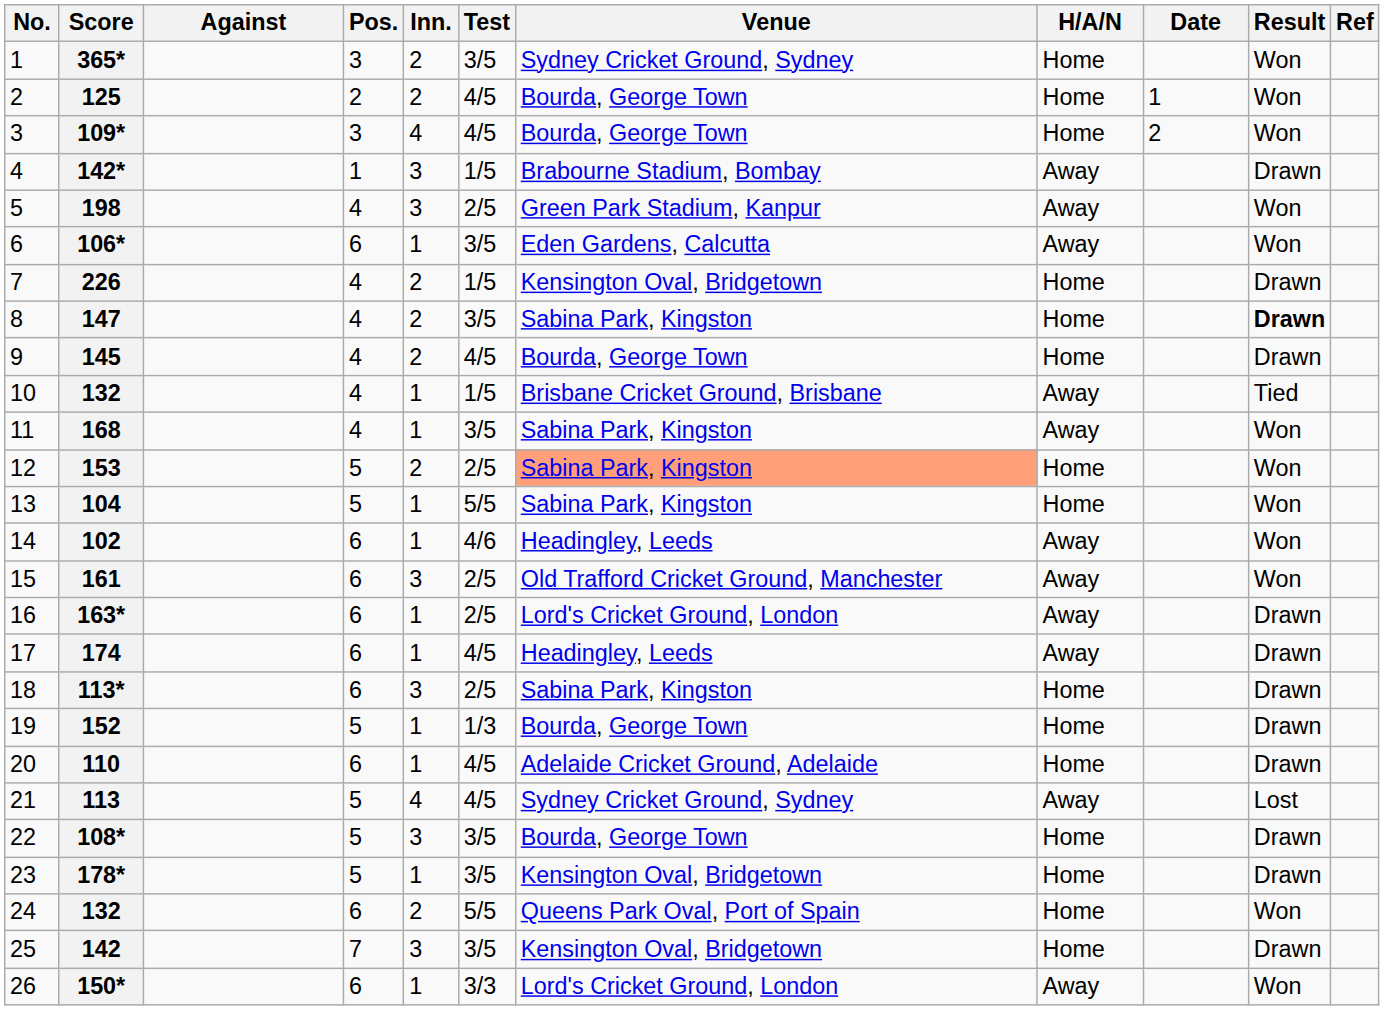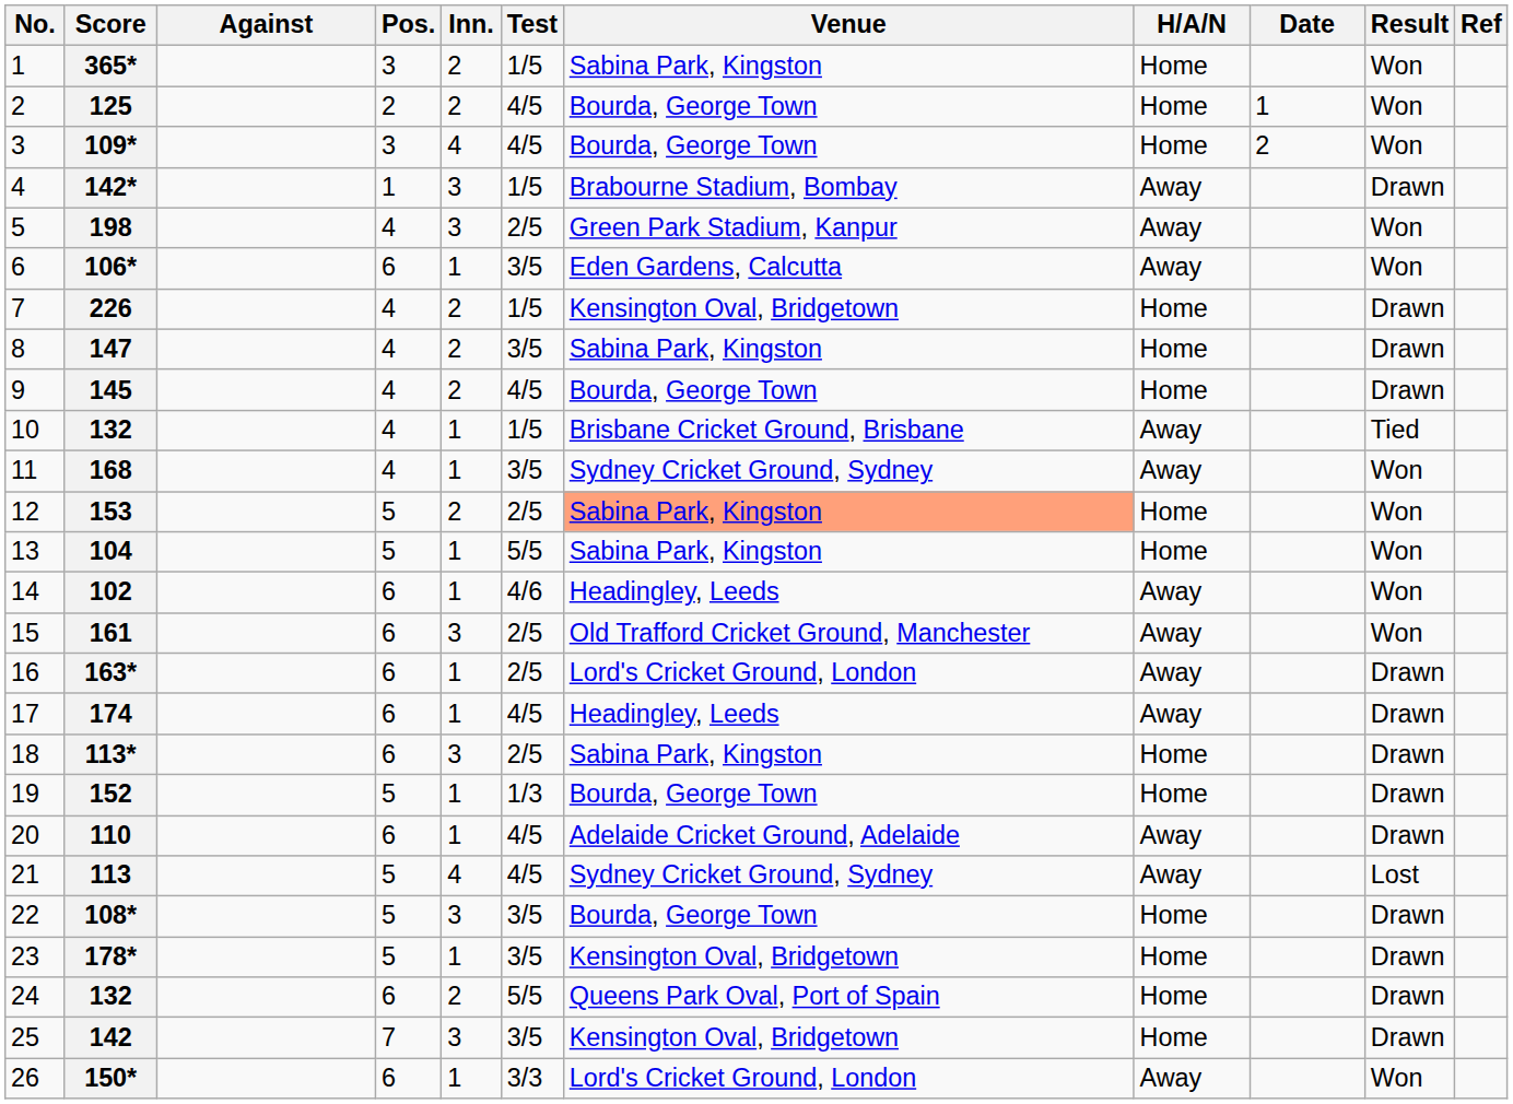 <table class="wikitable sortable plainrowheaders" style="font-size: 100%">
 <tr>
 <th scope="col" style="width:30px;">No.</th>
 <th scope="col" style="width:50px;">Score</th>
 <th scope="col" style="width:130px;">Against</th>
 <th scope="col" style="width:30px;">Pos.</th>
 <th scope="col" style="width:30px;">Inn.</th>
 <th scope="col" style="width:30px;">Test</th>
 <th scope="col" style="width:350px;">Venue</th>
 <th scope="col" style="width:65px;">H/A/N</th>
 <th scope="col" style="width:65px;">Date</th>
 <th scope="col" style="width:25px;">Result</th>
 <th scope="col" style="width:25px;">Ref</th>
 </tr>
 <tr>
 <td>1</td>
 <th scope="row"> 365*</th>
 <td></td>
 <td>3</td>
 <td>2</td>
-<td>3/5</td>
-<td><a href='#'>Sydney Cricket Ground</a>, <a href='#'>Sydney</a></td>
+<td>1/5</td>
+<td><a href='#'>Sabina Park</a>, <a href='#'>Kingston</a></td>
 <td>Home</td>
 <td></td>
 <td>Won</td>
 <td></td>
 </tr>
 <tr>
 <td>2</td>
 <th scope="row"> 125</th>
 <td></td>
 <td>2</td>
 <td>2</td>
 <td>4/5</td>
 <td><a href='#'>Bourda</a>, <a href='#'>George Town</a></td>
 <td>Home</td>
 <td><span>1</span></td>
 <td>Won</td>
 <td></td>
 </tr>
 <tr>
 <td>3</td>
 <th scope="row"> 109*</th>
 <td></td>
 <td>3</td>
 <td>4</td>
 <td>4/5</td>
 <td><a href='#'>Bourda</a>, <a href='#'>George Town</a></td>
 <td>Home</td>
 <td><span>2</span></td>
 <td>Won</td>
 <td></td>
 </tr>
 <tr>
 <td>4</td>
 <th scope="row"> 142*</th>
 <td></td>
 <td>1</td>
 <td>3</td>
 <td>1/5</td>
 <td><a href='#'>Brabourne Stadium</a>, <a href='#'>Bombay</a></td>
 <td>Away</td>
 <td></td>
 <td>Drawn</td>
 <td></td>
 </tr>
 <tr>
 <td>5</td>
 <th scope="row"> 198</th>
 <td></td>
 <td>4</td>
 <td>3</td>
 <td>2/5</td>
 <td><a href='#'>Green Park Stadium</a>, <a href='#'>Kanpur</a></td>
 <td>Away</td>
 <td></td>
 <td>Won</td>
 <td></td>
 </tr>
 <tr>
 <td>6</td>
 <th scope="row"> 106*</th>
 <td></td>
 <td>6</td>
 <td>1</td>
 <td>3/5</td>
 <td><a href='#'>Eden Gardens</a>, <a href='#'>Calcutta</a></td>
 <td>Away</td>
 <td></td>
 <td>Won</td>
 <td></td>
 </tr>
 <tr>
 <td>7</td>
 <th scope="row"> 226</th>
 <td></td>
 <td>4</td>
 <td>2</td>
 <td>1/5</td>
 <td><a href='#'>Kensington Oval</a>, <a href='#'>Bridgetown</a></td>
 <td>Home</td>
 <td></td>
 <td>Drawn</td>
 <td></td>
 </tr>
 <tr>
 <td>8</td>
 <th scope="row"> 147</th>
 <td></td>
 <td>4</td>
 <td>2</td>
 <td>3/5</td>
 <td><a href='#'>Sabina Park</a>, <a href='#'>Kingston</a></td>
 <td>Home</td>
 <td></td>
-<td><strong>Drawn</strong></td>
+<td>Drawn</td>
 <td></td>
 </tr>
 <tr>
 <td>9</td>
 <th scope="row"> 145</th>
 <td></td>
 <td>4</td>
 <td>2</td>
 <td>4/5</td>
 <td><a href='#'>Bourda</a>, <a href='#'>George Town</a></td>
 <td>Home</td>
 <td></td>
 <td>Drawn</td>
 <td></td>
 </tr>
 <tr>
 <td>10</td>
 <th scope="row"> 132</th>
 <td></td>
 <td>4</td>
 <td>1</td>
 <td>1/5</td>
 <td><a href='#'>Brisbane Cricket Ground</a>, <a href='#'>Brisbane</a></td>
 <td>Away</td>
 <td></td>
 <td>Tied</td>
 <td></td>
 </tr>
 <tr>
 <td>11</td>
 <th scope="row"> 168</th>
 <td></td>
 <td>4</td>
 <td>1</td>
 <td>3/5</td>
-<td><a href='#'>Sabina Park</a>, <a href='#'>Kingston</a></td>
+<td><a href='#'>Sydney Cricket Ground</a>, <a href='#'>Sydney</a></td>
 <td>Away</td>
 <td></td>
 <td>Won</td>
 <td></td>
 </tr>
 <tr>
 <td>12</td>
 <th scope="row"> 153</th>
 <td></td>
 <td>5</td>
 <td>2</td>
 <td>2/5</td>
 <td style="background: lightsalmon;"><a href='#'>Sabina Park</a>, <a href='#'>Kingston</a></td>
 <td>Home</td>
 <td></td>
 <td>Won</td>
 <td></td>
 </tr>
 <tr>
 <td>13</td>
 <th scope="row"> 104</th>
 <td></td>
 <td>5</td>
 <td>1</td>
 <td>5/5</td>
 <td><a href='#'>Sabina Park</a>, <a href='#'>Kingston</a></td>
 <td>Home</td>
 <td></td>
 <td>Won</td>
 <td></td>
 </tr>
 <tr>
 <td>14</td>
 <th scope="row"> 102</th>
 <td></td>
 <td>6</td>
 <td>1</td>
 <td>4/6</td>
 <td><a href='#'>Headingley</a>, <a href='#'>Leeds</a></td>
 <td>Away</td>
 <td></td>
 <td>Won</td>
 <td></td>
 </tr>
 <tr>
 <td>15</td>
 <th scope="row"> 161 </th>
 <td></td>
 <td>6</td>
 <td>3</td>
 <td>2/5</td>
 <td><a href='#'>Old Trafford Cricket Ground</a>, <a href='#'>Manchester</a></td>
 <td>Away</td>
 <td></td>
 <td>Won</td>
 <td></td>
 </tr>
 <tr>
 <td>16</td>
 <th scope="row"> 163* </th>
 <td></td>
 <td>6</td>
 <td>1</td>
 <td>2/5</td>
 <td><a href='#'>Lord's Cricket Ground</a>, <a href='#'>London</a></td>
 <td>Away</td>
 <td></td>
 <td>Drawn</td>
 <td></td>
 </tr>
 <tr>
 <td>17</td>
 <th scope="row"> 174 </th>
 <td></td>
 <td>6</td>
 <td>1</td>
 <td>4/5</td>
 <td><a href='#'>Headingley</a>, <a href='#'>Leeds</a></td>
 <td>Away</td>
 <td></td>
 <td>Drawn</td>
 <td></td>
 </tr>
 <tr>
 <td>18</td>
 <th scope="row"> 113* </th>
 <td></td>
 <td>6</td>
 <td>3</td>
 <td>2/5</td>
 <td><a href='#'>Sabina Park</a>, <a href='#'>Kingston</a></td>
 <td>Home</td>
 <td></td>
 <td>Drawn</td>
 <td></td>
 </tr>
 <tr>
 <td>19</td>
 <th scope="row"> 152 </th>
 <td></td>
 <td>5</td>
 <td>1</td>
 <td>1/3</td>
 <td><a href='#'>Bourda</a>, <a href='#'>George Town</a></td>
 <td>Home</td>
 <td></td>
 <td>Drawn</td>
 <td></td>
 </tr>
 <tr>
 <td>20</td>
 <th scope="row"> 110 </th>
 <td></td>
 <td>6</td>
 <td>1</td>
 <td>4/5</td>
 <td><a href='#'>Adelaide Cricket Ground</a>, <a href='#'>Adelaide</a></td>
-<td>Home</td>
+<td>Away</td>
 <td></td>
 <td>Drawn</td>
 <td></td>
 </tr>
 <tr>
 <td>21</td>
 <th scope="row"> 113 </th>
 <td></td>
 <td>5</td>
 <td>4</td>
 <td>4/5</td>
 <td><a href='#'>Sydney Cricket Ground</a>, <a href='#'>Sydney</a></td>
 <td>Away</td>
 <td></td>
 <td>Lost</td>
 <td></td>
 </tr>
 <tr>
 <td>22</td>
 <th scope="row"> 108* </th>
 <td></td>
 <td>5</td>
 <td>3</td>
 <td>3/5</td>
 <td><a href='#'>Bourda</a>, <a href='#'>George Town</a></td>
 <td>Home</td>
 <td></td>
 <td>Drawn</td>
 <td></td>
 </tr>
 <tr>
 <td>23</td>
 <th scope="row"> 178* </th>
 <td></td>
 <td>5</td>
 <td>1</td>
 <td>3/5</td>
 <td><a href='#'>Kensington Oval</a>, <a href='#'>Bridgetown</a></td>
 <td>Home</td>
 <td></td>
 <td>Drawn</td>
 <td></td>
 </tr>
 <tr>
 <td>24</td>
 <th scope="row"> 132 </th>
 <td></td>
 <td>6</td>
 <td>2</td>
 <td>5/5</td>
 <td><a href='#'>Queens Park Oval</a>, <a href='#'>Port of Spain</a></td>
 <td>Home</td>
 <td></td>
-<td>Won</td>
+<td>Drawn</td>
 <td></td>
 </tr>
 <tr>
 <td>25</td>
 <th scope="row"> 142 </th>
 <td></td>
 <td>7</td>
 <td>3</td>
 <td>3/5</td>
 <td><a href='#'>Kensington Oval</a>, <a href='#'>Bridgetown</a></td>
 <td>Home</td>
 <td></td>
 <td>Drawn</td>
 <td></td>
 </tr>
 <tr>
 <td>26</td>
 <th scope="row"> 150*</th>
 <td></td>
 <td>6</td>
 <td>1</td>
 <td>3/3</td>
 <td><a href='#'>Lord's Cricket Ground</a>, <a href='#'>London</a></td>
 <td>Away</td>
 <td></td>
 <td>Won</td>
 <td></td>
 </tr>
 </table>
